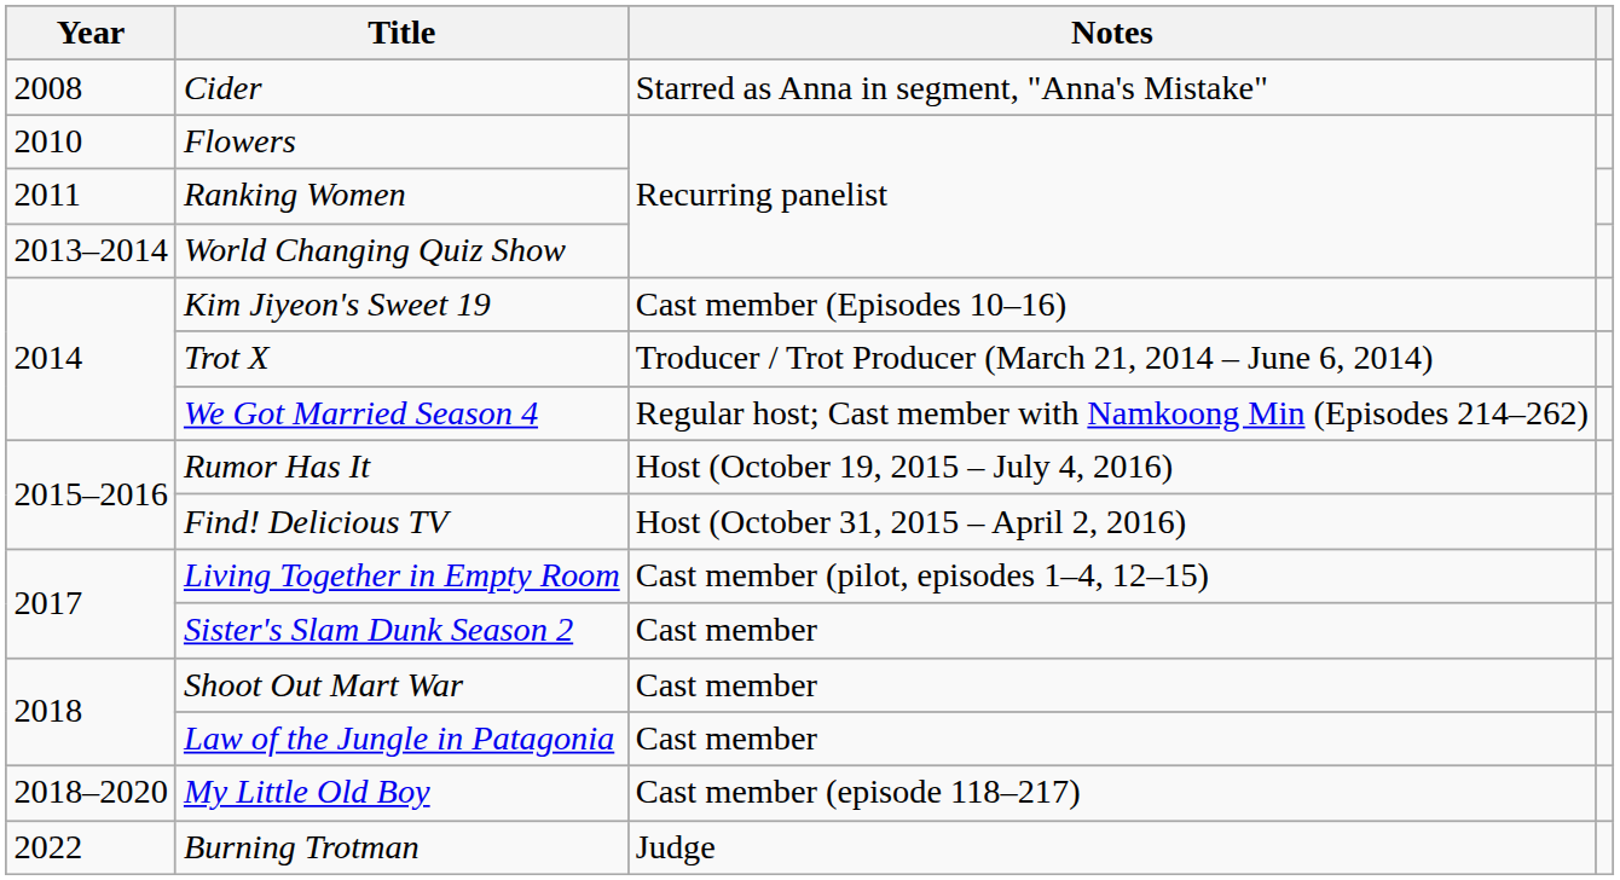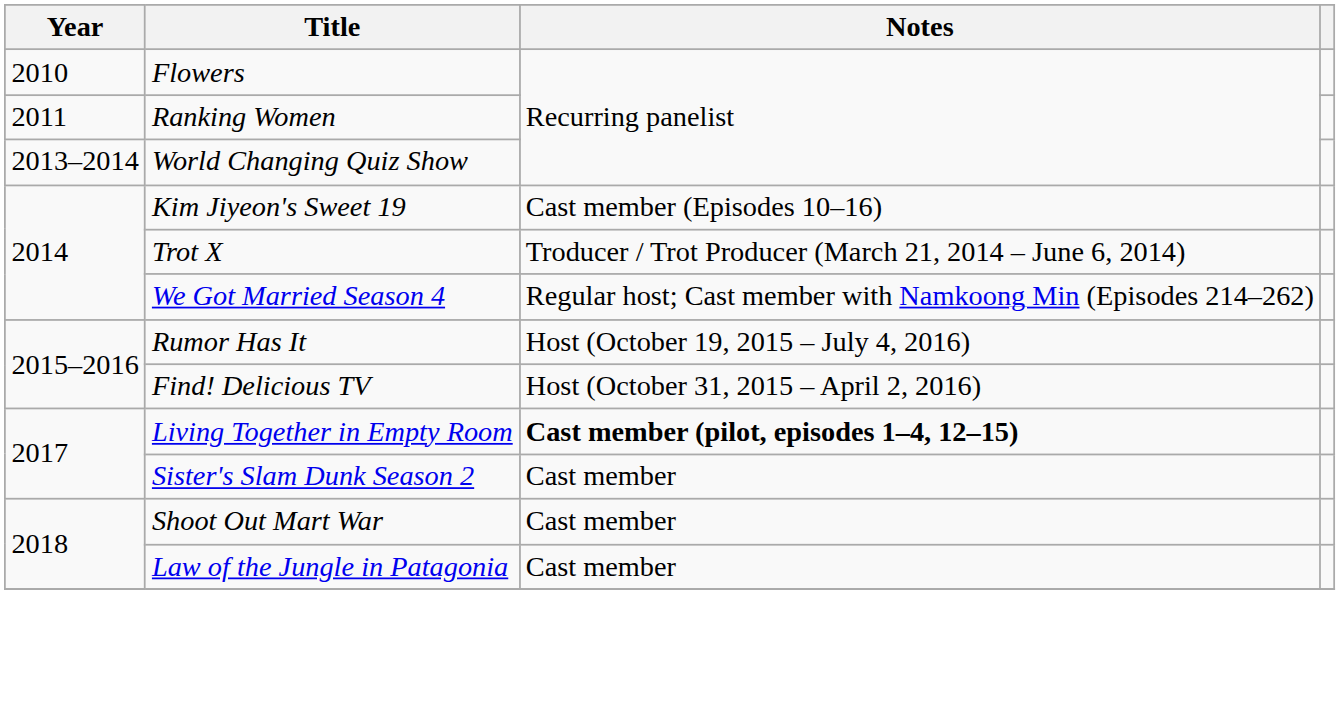 <table class="wikitable sortable">
 <tr>
 <th scope="col">Year</th>
 <th scope="col">Title</th>
 <th scope="col">Notes</th>
 <th scope="col"></th>
-</tr>
-<tr>
-<td>2008</td>
-<td><em>Cider</em></td>
-<td>Starred as Anna in segment, "Anna's Mistake"</td>
-<td></td>
 </tr>
 <tr>
 <td>2010</td>
 <td><em>Flowers</em></td>
 <td rowspan="3">Recurring panelist</td>
 <td></td>
 </tr>
 <tr>
 <td>2011</td>
 <td><em>Ranking Women</em></td>
 <td></td>
 </tr>
 <tr>
 <td>2013–2014</td>
 <td><em>World Changing Quiz Show</em></td>
 <td></td>
 </tr>
 <tr>
 <td rowspan="3">2014</td>
 <td><em>Kim Jiyeon's Sweet 19</em></td>
 <td>Cast member (Episodes 10–16)</td>
 <td></td>
 </tr>
 <tr>
 <td><em>Trot X</em></td>
 <td>Troducer / Trot Producer (March 21, 2014 – June 6, 2014)</td>
 <td></td>
 </tr>
 <tr>
 <td><em><a href='#'>We Got Married Season 4</a></em></td>
 <td>Regular host; Cast member with <a href='#'>Namkoong Min</a> (Episodes 214–262)</td>
 <td></td>
 </tr>
 <tr>
 <td rowspan="2">2015–2016</td>
 <td><em>Rumor Has It</em></td>
 <td>Host (October 19, 2015 – July 4, 2016)</td>
 <td></td>
 </tr>
 <tr>
 <td><em>Find! Delicious TV</em></td>
 <td>Host (October 31, 2015 – April 2, 2016)</td>
 <td></td>
 </tr>
 <tr>
 <td rowspan="2">2017</td>
 <td><em><a href='#'>Living Together in Empty Room</a></em></td>
-<td>Cast member (pilot, episodes 1–4, 12–15)</td>
+<td><strong>Cast member (pilot, episodes 1–4, 12–15)</strong></td>
 <td></td>
 </tr>
 <tr>
 <td><em><a href='#'>Sister's Slam Dunk Season 2</a></em></td>
 <td>Cast member</td>
 <td></td>
 </tr>
 <tr>
 <td rowspan="2">2018</td>
 <td><em>Shoot Out Mart War</em></td>
 <td>Cast member</td>
 <td></td>
 </tr>
 <tr>
 <td><em><a href='#'>Law of the Jungle in Patagonia</a></em></td>
 <td>Cast member</td>
 <td></td>
 </tr>
 <tr>
-<td>2018–2020</td>
-<td><em><a href='#'>My Little Old Boy</a></em></td>
-<td Special cast (episode 113–114)>Cast member (episode 118–217)</td>
-<td></td>
-</tr>
-<tr>
-<td>2022</td>
-<td><em>Burning Trotman</em></td>
-<td>Judge</td>
-<td></td>
-</tr>
-<tr>
 </tr>
 </table>
